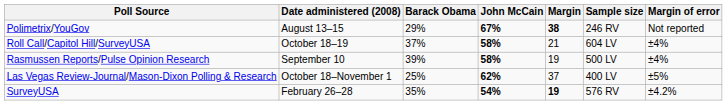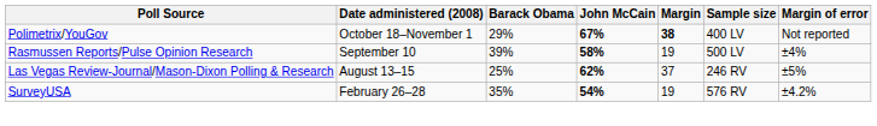 <table class="wikitable collapsible">
 <tr>
 <th>Poll Source</th>
 <th>Date administered (2008)</th>
 <th>Barack Obama</th>
 <th>John McCain</th>
 <th>Margin</th>
 <th>Sample size</th>
 <th>Margin of error</th>
 </tr>
 <tr>
 <td><a href='#'>Polimetrix</a>/<a href='#'>YouGov</a></td>
-<td>August 13–15</td>
+<td>October 18–November 1</td>
 <td>29%</td>
 <td><strong>67%</strong></td>
 <td><strong>38</strong></td>
-<td>246 RV</td>
+<td>400 LV</td>
 <td>Not reported</td>
-</tr>
-<tr>
-<td><a href='#'>Roll Call</a>/<a href='#'>Capitol Hill</a>/<a href='#'>SurveyUSA</a></td>
-<td>October 18–19</td>
-<td>37%</td>
-<td><strong>58%</strong></td>
-<td>21</td>
-<td>604 LV</td>
-<td>±4%</td>
 </tr>
 <tr>
 <td><a href='#'>Rasmussen Reports</a>/<a href='#'>Pulse Opinion Research</a></td>
 <td>September 10</td>
 <td>39%</td>
 <td><strong>58%</strong></td>
 <td>19</td>
 <td>500 LV</td>
 <td>±4%</td>
 </tr>
 <tr>
 <td><a href='#'>Las Vegas Review-Journal</a>/<a href='#'>Mason-Dixon Polling & Research</a></td>
-<td>October 18–November 1</td>
+<td>August 13–15</td>
 <td>25%</td>
 <td><strong>62%</strong></td>
 <td>37</td>
-<td>400 LV</td>
+<td>246 RV</td>
 <td>±5%</td>
 </tr>
 <tr>
 <td><a href='#'>SurveyUSA</a></td>
 <td>February 26–28</td>
 <td>35%</td>
 <td><strong>54%</strong></td>
-<td><strong>19</strong></td>
+<td>19</td>
 <td>576 RV</td>
 <td>±4.2%</td>
 </tr>
 </table>
